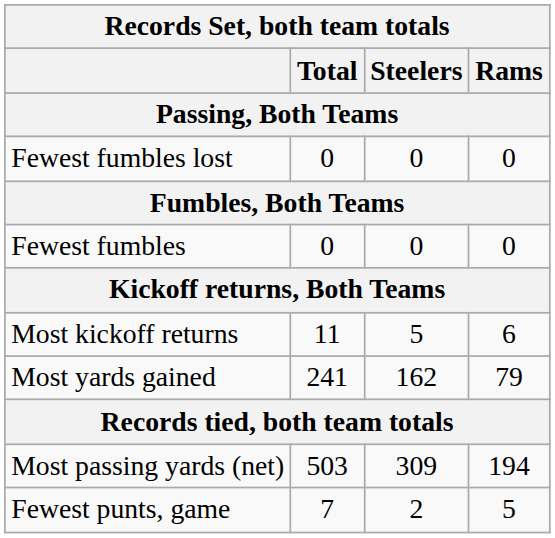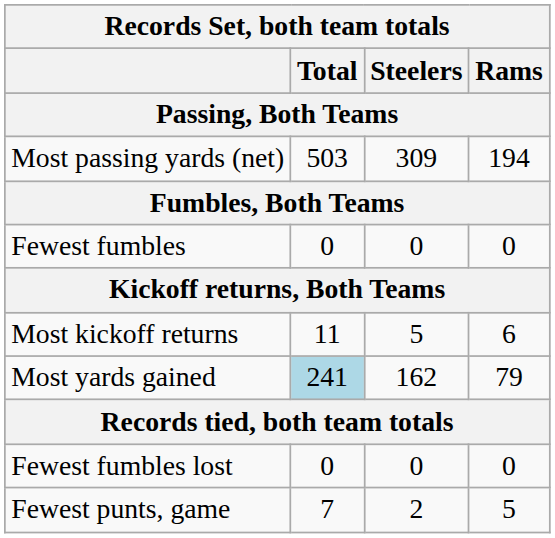 <table class="wikitable">
 <tr>
 <th colspan=4>Records Set, both team totals</th>
 </tr>
 <tr>
 <th></th>
 <th>Total</th>
 <th>Steelers</th>
 <th>Rams</th>
 </tr>
 <tr>
 <th colspan=4>Passing, Both Teams</th>
 </tr>
 <tr align=center>
-<td align=left>Fewest fumbles lost</td>
-<td>0</td>
-<td>0</td>
-<td>0</td>
+<td align=left>Most passing yards (net)</td>
+<td>503</td>
+<td>309</td>
+<td>194</td>
 </tr>
 <tr>
 <th colspan=4>Fumbles, Both Teams</th>
 </tr>
 <tr align=center>
 <td align=left>Fewest fumbles</td>
 <td>0</td>
 <td>0</td>
 <td>0</td>
 </tr>
 <tr>
 <th colspan=4>Kickoff returns, Both Teams</th>
 </tr>
 <tr align=center>
 <td align=left>Most kickoff returns</td>
 <td>11</td>
 <td>5</td>
 <td>6</td>
 </tr>
 <tr align=center>
 <td align=left>Most yards gained</td>
-<td>241</td>
+<td style="background: lightblue;">241</td>
 <td>162</td>
 <td>79</td>
 </tr>
 <tr>
 <th colspan=4>Records tied, both team totals</th>
 </tr>
 <tr align=center>
-<td align=left>Most passing yards (net)</td>
-<td>503</td>
-<td>309</td>
-<td>194</td>
+<td align=left>Fewest fumbles lost</td>
+<td>0</td>
+<td>0</td>
+<td>0</td>
 </tr>
 <tr align=center>
 <td align=left>Fewest punts, game</td>
 <td>7</td>
 <td>2</td>
 <td>5</td>
 </tr>
 </table>
